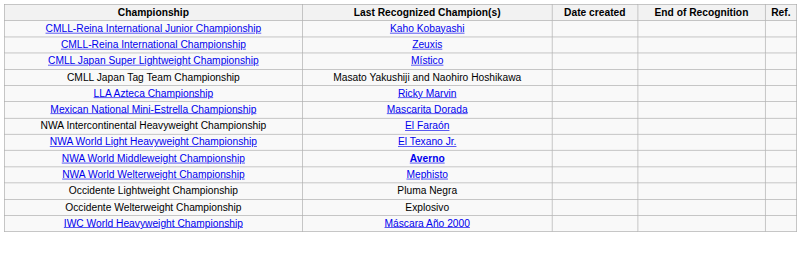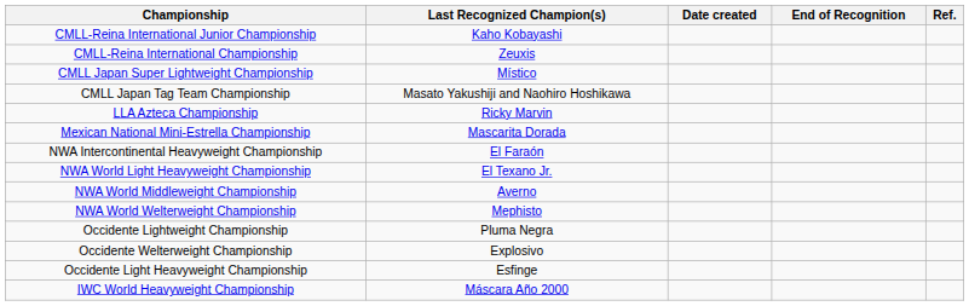 <table class="wikitable sortable" width=98% style="text-align:center;">
 <tr>
 <th>Championship</th>
 <th>Last Recognized Champion(s)</th>
 <th>Date created</th>
 <th>End of Recognition</th>
 <th>Ref.</th>
 </tr>
 <tr>
 <td><a href='#'>CMLL-Reina International Junior Championship</a></td>
 <td><a href='#'>Kaho Kobayashi</a></td>
 <td></td>
 <td></td>
 <td></td>
 </tr>
 <tr>
 <td><a href='#'>CMLL-Reina International Championship</a></td>
 <td><a href='#'>Zeuxis</a></td>
 <td></td>
 <td></td>
 <td></td>
 </tr>
 <tr>
 <td><a href='#'>CMLL Japan Super Lightweight Championship</a></td>
 <td><a href='#'>Místico</a></td>
 <td></td>
 <td></td>
 <td></td>
 </tr>
 <tr>
 <td>CMLL Japan Tag Team Championship</td>
 <td>Masato Yakushiji and Naohiro Hoshikawa</td>
 <td></td>
 <td></td>
 <td></td>
 </tr>
 <tr>
 <td><a href='#'>LLA Azteca Championship</a></td>
 <td><a href='#'>Ricky Marvin</a></td>
 <td></td>
 <td></td>
 <td></td>
 </tr>
 <tr>
 <td><a href='#'>Mexican National Mini-Estrella Championship</a></td>
 <td><a href='#'>Mascarita Dorada</a></td>
 <td></td>
 <td></td>
 <td></td>
 </tr>
 <tr>
 <td>NWA Intercontinental Heavyweight Championship</td>
 <td><a href='#'>El Faraón</a></td>
 <td></td>
 <td></td>
 <td></td>
 </tr>
 <tr>
 <td><a href='#'>NWA World Light Heavyweight Championship</a></td>
 <td><a href='#'>El Texano Jr.</a></td>
 <td></td>
 <td></td>
 <td></td>
 </tr>
 <tr>
 <td><a href='#'>NWA World Middleweight Championship</a></td>
-<td><strong><a href='#'>Averno</a></strong></td>
+<td><a href='#'>Averno</a></td>
 <td></td>
 <td></td>
 <td></td>
 </tr>
 <tr>
 <td><a href='#'>NWA World Welterweight Championship</a></td>
 <td><a href='#'>Mephisto</a></td>
 <td></td>
 <td></td>
 <td></td>
 </tr>
 <tr>
 <td>Occidente Lightweight Championship</td>
 <td>Pluma Negra</td>
 <td></td>
 <td></td>
 <td></td>
 </tr>
 <tr>
 <td>Occidente Welterweight Championship</td>
 <td>Explosivo</td>
 <td></td>
 <td></td>
 <td></td>
 </tr>
 <tr>
+<td>Occidente Light Heavyweight Championship</td>
+<td>Esfinge</td>
+<td></td>
+<td></td>
+<td></td>
+</tr>
+<tr>
 <td><a href='#'>IWC World Heavyweight Championship</a></td>
 <td><a href='#'>Máscara Año 2000</a></td>
 <td></td>
 <td></td>
 <td></td>
 </tr>
 </table>
